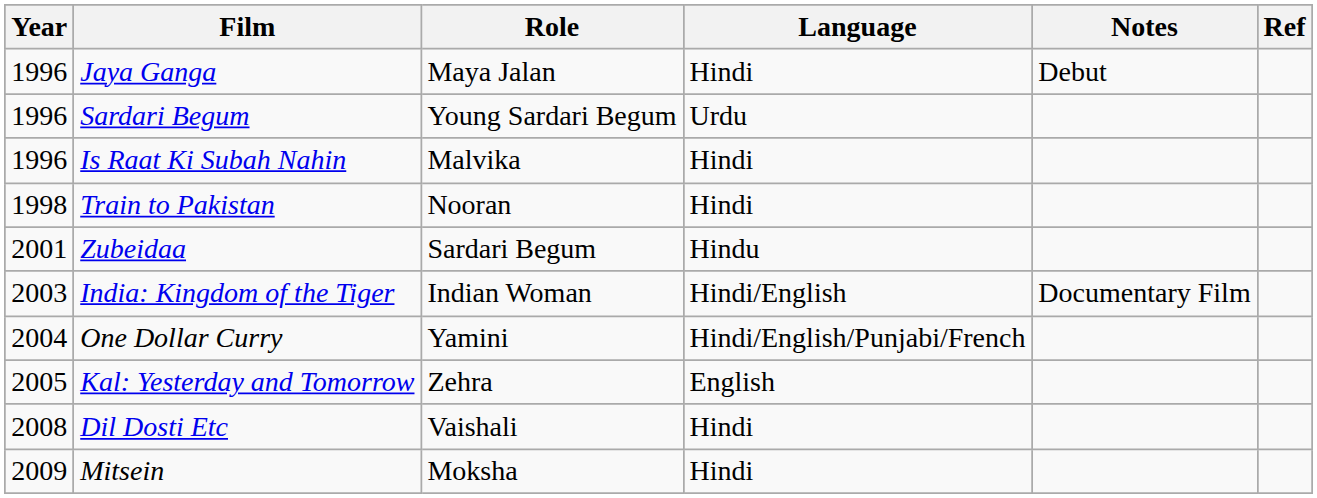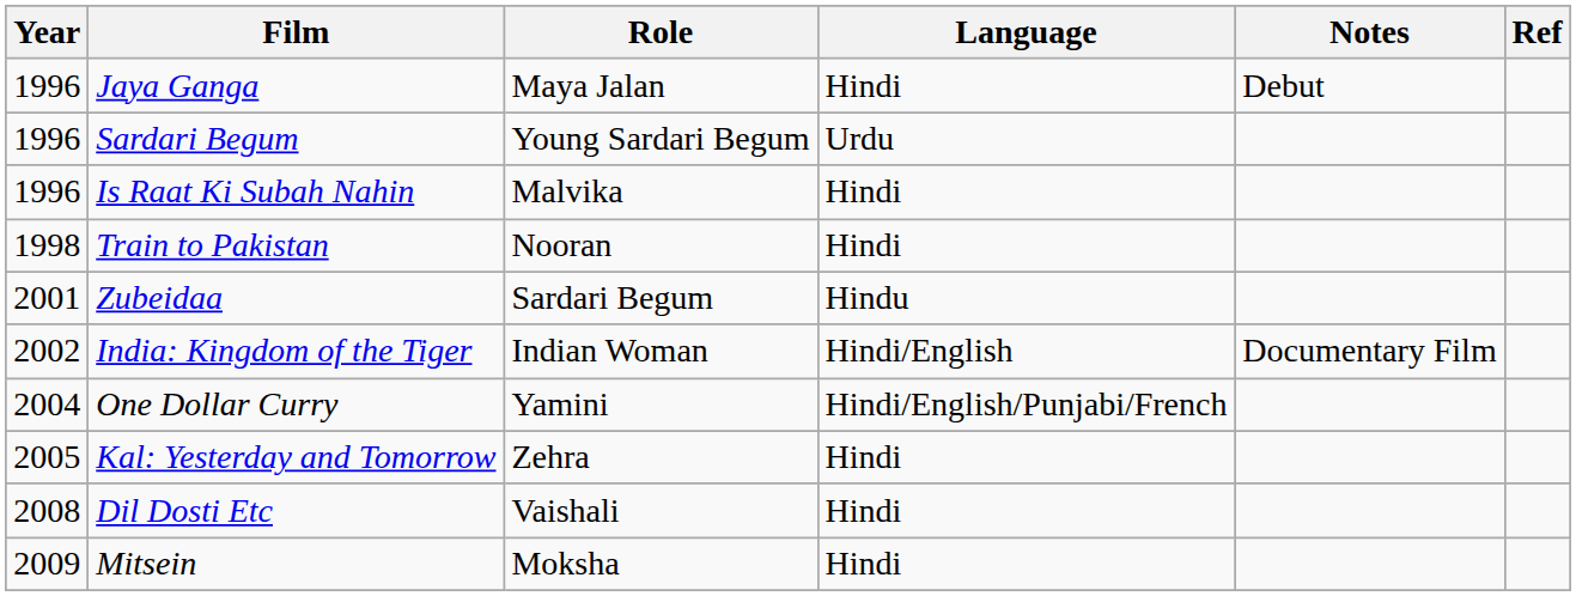 <table class="wikitable sortable">
 <tr>
 <th>Year</th>
 <th>Film</th>
 <th>Role</th>
 <th>Language</th>
 <th>Notes</th>
 <th>Ref</th>
 </tr>
 <tr>
 <td>1996</td>
 <td><em><a href='#'>Jaya Ganga</a></em></td>
 <td>Maya Jalan</td>
 <td>Hindi</td>
 <td>Debut</td>
 <td></td>
 </tr>
 <tr>
 <td>1996</td>
 <td><em><a href='#'>Sardari Begum</a></em></td>
 <td>Young Sardari Begum</td>
 <td>Urdu</td>
 <td></td>
 <td></td>
 </tr>
 <tr>
 <td>1996</td>
 <td><em><a href='#'>Is Raat Ki Subah Nahin</a></em></td>
 <td>Malvika</td>
 <td>Hindi</td>
 <td></td>
 <td></td>
 </tr>
 <tr>
 <td>1998</td>
 <td><em><a href='#'>Train to Pakistan</a></em></td>
 <td>Nooran</td>
 <td>Hindi</td>
 <td></td>
 <td></td>
 </tr>
 <tr>
 <td>2001</td>
 <td><em><a href='#'>Zubeidaa</a></em></td>
 <td>Sardari Begum</td>
 <td>Hindu</td>
 <td></td>
 <td></td>
 </tr>
 <tr>
-<td>2003</td>
+<td>2002</td>
 <td><em><a href='#'>India: Kingdom of the Tiger</a></em></td>
 <td>Indian Woman</td>
 <td>Hindi/English</td>
 <td>Documentary Film</td>
 <td></td>
 </tr>
 <tr>
 <td>2004</td>
 <td><em>One Dollar Curry</em></td>
 <td>Yamini</td>
 <td>Hindi/English/Punjabi/French</td>
 <td></td>
 <td></td>
 </tr>
 <tr>
 <td>2005</td>
 <td><em><a href='#'>Kal: Yesterday and Tomorrow</a></em></td>
 <td>Zehra</td>
-<td>English</td>
+<td>Hindi</td>
 <td></td>
 <td></td>
 </tr>
 <tr>
 <td>2008</td>
 <td><em><a href='#'>Dil Dosti Etc</a></em></td>
 <td>Vaishali</td>
 <td>Hindi</td>
 <td></td>
 <td></td>
 </tr>
 <tr>
 <td>2009</td>
 <td><em>Mitsein</em></td>
 <td>Moksha</td>
 <td>Hindi</td>
 <td></td>
 <td></td>
 </tr>
 </table>
